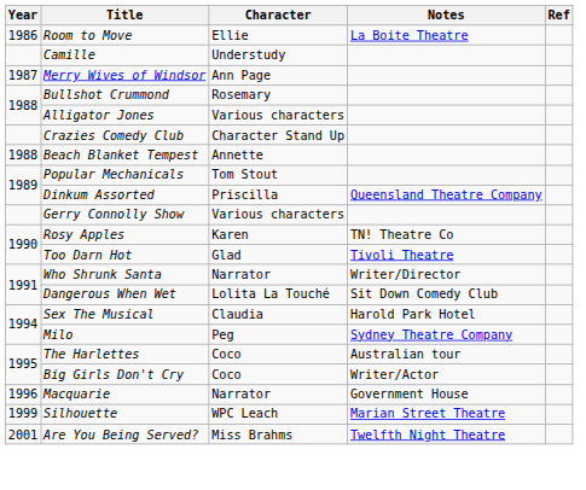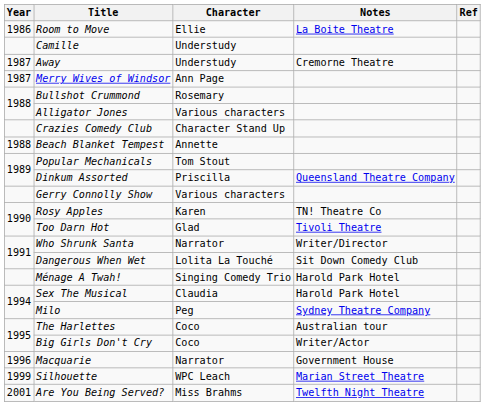 <table class="wikitable sortable">
 <tr>
 <th>Year</th>
 <th>Title</th>
 <th>Character</th>
 <th>Notes</th>
 <th>Ref</th>
 </tr>
 <tr>
 <td>1986</td>
 <td><em>Room to Move</em></td>
 <td>Ellie</td>
 <td><a href='#'>La Boite Theatre</a></td>
 <td><em></em></td>
 </tr>
 <tr>
 <td></td>
 <td><em>Camille</em></td>
 <td>Understudy</td>
 <td></td>
+<td></td>
+</tr>
+<tr>
+<td>1987</td>
+<td><em>Away</em></td>
+<td>Understudy</td>
+<td>Cremorne Theatre</td>
 <td></td>
 </tr>
 <tr>
 <td>1987</td>
 <td><em><a href='#'>Merry Wives of Windsor</a></em></td>
 <td>Ann Page</td>
 <td></td>
 <td></td>
 </tr>
 <tr>
 <td rowspan="2">1988</td>
 <td><em>Bullshot Crummond</em></td>
 <td>Rosemary</td>
 <td></td>
 <td></td>
 </tr>
 <tr>
 <td><em>Alligator Jones</em></td>
 <td>Various characters</td>
 <td></td>
 <td></td>
 </tr>
 <tr>
 <td></td>
 <td><em>Crazies Comedy Club</em></td>
 <td>Character Stand Up</td>
 <td></td>
 <td></td>
 </tr>
 <tr>
 <td>1988</td>
 <td><em>Beach Blanket Tempest</em></td>
 <td>Annette</td>
 <td></td>
 <td></td>
 </tr>
 <tr>
 <td rowspan="2">1989</td>
 <td><em>Popular Mechanicals</em></td>
 <td>Tom Stout</td>
 <td></td>
 <td></td>
 </tr>
 <tr>
 <td><em>Dinkum Assorted</em></td>
 <td>Priscilla</td>
 <td><a href='#'>Queensland Theatre Company</a></td>
 <td></td>
 </tr>
 <tr>
 <td></td>
 <td><em>Gerry Connolly Show</em></td>
 <td>Various characters</td>
 <td></td>
 <td></td>
 </tr>
 <tr>
 <td rowspan="2">1990</td>
 <td><em>Rosy Apples</em></td>
 <td>Karen</td>
 <td>TN! Theatre Co</td>
 <td></td>
 </tr>
 <tr>
 <td><em>Too Darn Hot</em></td>
 <td>Glad</td>
 <td><a href='#'>Tivoli Theatre</a></td>
 <td></td>
 </tr>
 <tr>
 <td rowspan="2">1991</td>
 <td><em>Who Shrunk Santa</em></td>
 <td>Narrator</td>
 <td>Writer/Director</td>
 <td></td>
 </tr>
 <tr>
 <td><em>Dangerous When Wet</em></td>
 <td>Lolita La Touché</td>
 <td>Sit Down Comedy Club</td>
 <td></td>
 </tr>
 <tr>
+<td></td>
+<td><em>Ménage A Twah!</em></td>
+<td>Singing Comedy Trio</td>
+<td>Harold Park Hotel</td>
+<td></td>
+</tr>
+<tr>
 <td rowspan="2">1994</td>
 <td><em>Sex The Musical</em></td>
 <td>Claudia</td>
 <td>Harold Park Hotel</td>
 <td></td>
 </tr>
 <tr>
 <td><em>Milo</em></td>
 <td>Peg</td>
 <td><a href='#'>Sydney Theatre Company</a></td>
 <td></td>
 </tr>
 <tr>
 <td rowspan="2">1995</td>
 <td><em>The Harlettes</em></td>
 <td>Coco</td>
 <td>Australian tour</td>
 <td></td>
 </tr>
 <tr>
 <td><em>Big Girls Don't Cry</em></td>
 <td>Coco</td>
 <td>Writer/Actor</td>
 <td></td>
 </tr>
 <tr>
 <td>1996</td>
 <td><em>Macquarie</em></td>
 <td>Narrator</td>
 <td>Government House</td>
 <td></td>
 </tr>
 <tr>
 <td>1999</td>
 <td><em>Silhouette</em></td>
 <td>WPC Leach</td>
 <td><a href='#'>Marian Street Theatre</a></td>
 <td></td>
 </tr>
 <tr>
 <td>2001</td>
 <td><em>Are You Being Served?</em></td>
 <td>Miss Brahms</td>
 <td><a href='#'>Twelfth Night Theatre</a></td>
 <td></td>
 </tr>
 </table>
